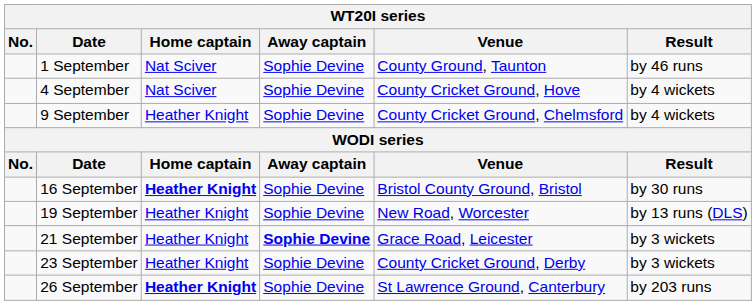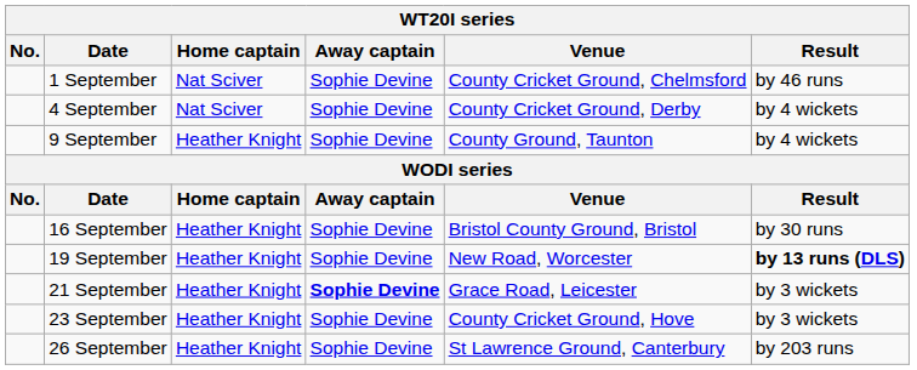 <table class="wikitable">
 <tr>
 <th colspan="9">WT20I series</th>
 </tr>
 <tr>
 <th>No.</th>
 <th>Date</th>
 <th>Home captain</th>
 <th>Away captain</th>
 <th>Venue</th>
 <th>Result</th>
 </tr>
 <tr>
 <td></td>
 <td>1 September</td>
 <td><a href='#'>Nat Sciver</a></td>
 <td><a href='#'>Sophie Devine</a></td>
-<td><a href='#'>County Ground</a>, <a href='#'>Taunton</a></td>
+<td><a href='#'>County Cricket Ground</a>, <a href='#'>Chelmsford</a></td>
 <td> by 46 runs</td>
 </tr>
 <tr>
 <td></td>
 <td>4 September</td>
 <td><a href='#'>Nat Sciver</a></td>
 <td><a href='#'>Sophie Devine</a></td>
-<td><a href='#'>County Cricket Ground</a>, <a href='#'>Hove</a></td>
+<td><a href='#'>County Cricket Ground</a>, <a href='#'>Derby</a></td>
 <td> by 4 wickets</td>
 </tr>
 <tr>
 <td></td>
 <td>9 September</td>
 <td><a href='#'>Heather Knight</a></td>
 <td><a href='#'>Sophie Devine</a></td>
-<td><a href='#'>County Cricket Ground</a>, <a href='#'>Chelmsford</a></td>
+<td><a href='#'>County Ground</a>, <a href='#'>Taunton</a></td>
 <td> by 4 wickets</td>
 </tr>
 <tr>
 <th colspan="9">WODI series</th>
 </tr>
 <tr>
 <th>No.</th>
 <th>Date</th>
 <th>Home captain</th>
 <th>Away captain</th>
 <th>Venue</th>
 <th>Result</th>
 </tr>
 <tr>
 <td></td>
 <td>16 September</td>
-<td><strong><a href='#'>Heather Knight</a></strong></td>
+<td><a href='#'>Heather Knight</a></td>
 <td><a href='#'>Sophie Devine</a></td>
 <td><a href='#'>Bristol County Ground</a>, <a href='#'>Bristol</a></td>
 <td> by 30 runs</td>
 </tr>
 <tr>
 <td></td>
 <td>19 September</td>
 <td><a href='#'>Heather Knight</a></td>
 <td><a href='#'>Sophie Devine</a></td>
 <td><a href='#'>New Road</a>, <a href='#'>Worcester</a></td>
-<td> by 13 runs (<a href='#'>DLS</a>)</td>
+<td><strong> by 13 runs (<a href='#'>DLS</a>)</strong></td>
 </tr>
 <tr>
 <td></td>
 <td>21 September</td>
 <td><a href='#'>Heather Knight</a></td>
 <td><strong><a href='#'>Sophie Devine</a></strong></td>
 <td><a href='#'>Grace Road</a>, <a href='#'>Leicester</a></td>
 <td> by 3 wickets</td>
 </tr>
 <tr>
 <td></td>
 <td>23 September</td>
 <td><a href='#'>Heather Knight</a></td>
 <td><a href='#'>Sophie Devine</a></td>
-<td><a href='#'>County Cricket Ground</a>, <a href='#'>Derby</a></td>
+<td><a href='#'>County Cricket Ground</a>, <a href='#'>Hove</a></td>
 <td> by 3 wickets</td>
 </tr>
 <tr>
 <td></td>
 <td>26 September</td>
-<td><strong><a href='#'>Heather Knight</a></strong></td>
+<td><a href='#'>Heather Knight</a></td>
 <td><a href='#'>Sophie Devine</a></td>
 <td><a href='#'>St Lawrence Ground</a>, <a href='#'>Canterbury</a></td>
 <td> by 203 runs</td>
 </tr>
 </table>
